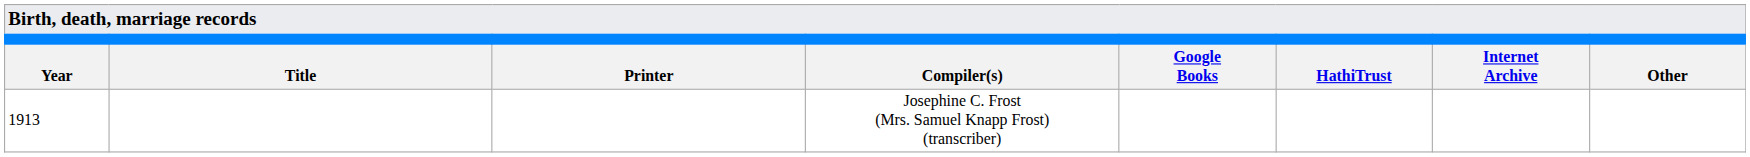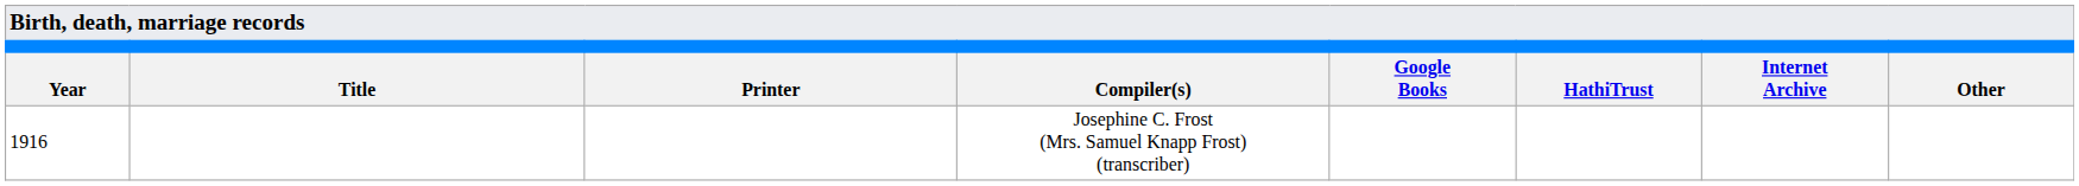 <table class="wikitable collapsible sortable static-row-numbers" cellpadding="1" style="color: black; background-color: #FFFFFF; font-size: 90%; width:100%">
 <tr class="static-row-header" style="text-align:center;vertical-align:bottom;">
 <th style="text-align:left; background:#eaecf0; border-style: solid; border-width: 0px 0px 0px 0px;" colspan=8><big><strong>Birth, death, marriage records</strong></big></th>
 </tr>
 <tr class="static-row-header" style="text-align:center;vertical-align:bottom;border-style: solid; border-color: #0085ff; border-width: 10px 0px 0px 0px;">
 <th>Year</th>
 <th>Title</th>
 <th>Printer</th>
 <th>Compiler(s)</th>
 <th><a href='#'>Google<br>Books</a></th>
 <th><a href='#'>HathiTrust</a></th>
 <th><a href='#'>Internet<br>Archive</a></th>
 <th>Other</th>
 </tr>
 <tr>
-<td width="6%">1913</td>
+<td width="6%">1916</td>
 <td width="22%" data-sort-value="atlas 1913"></td>
 <td style="text-align:center" width="18%"></td>
 <td style="text-align:center" width="18%" data-sort-value="frost 1913">Josephine C. Frost<br> (Mrs. Samuel Knapp Frost)<br>(transcriber)</td>
 <td style="text-align:center" width="9%"></td>
 <td style="text-align:center" width="9%" data-sort-value="library of congress 1913"></td>
 <td style="text-align:center" width="9%" data-sort-value="library of congress 1913"></td>
 <td style="text-align:center" width="9%"></td>
 </tr>
 </table>
